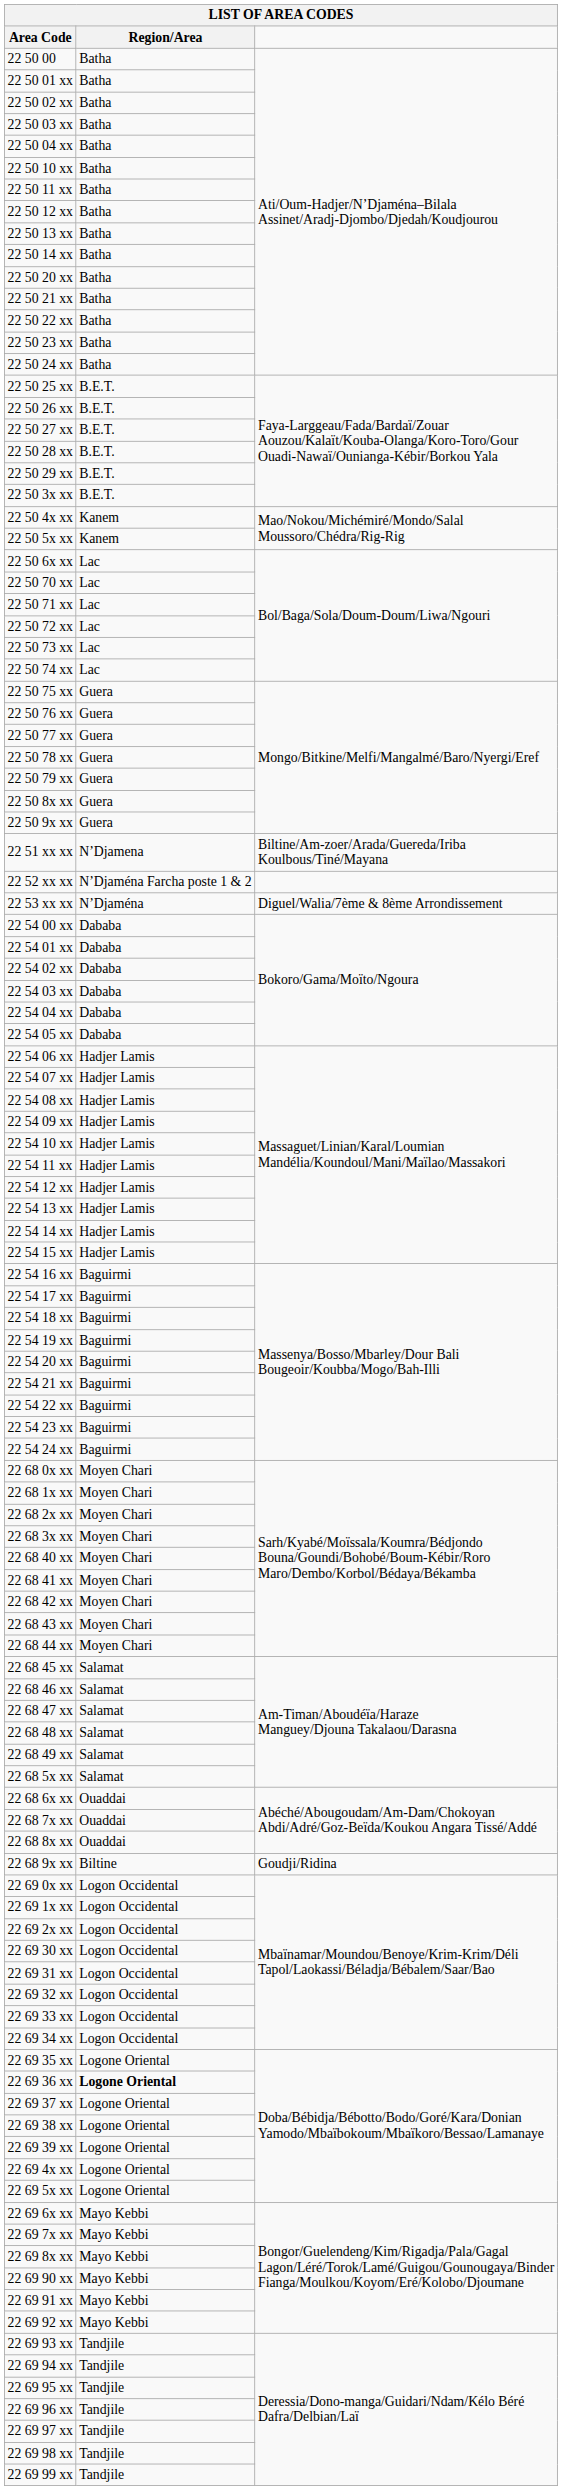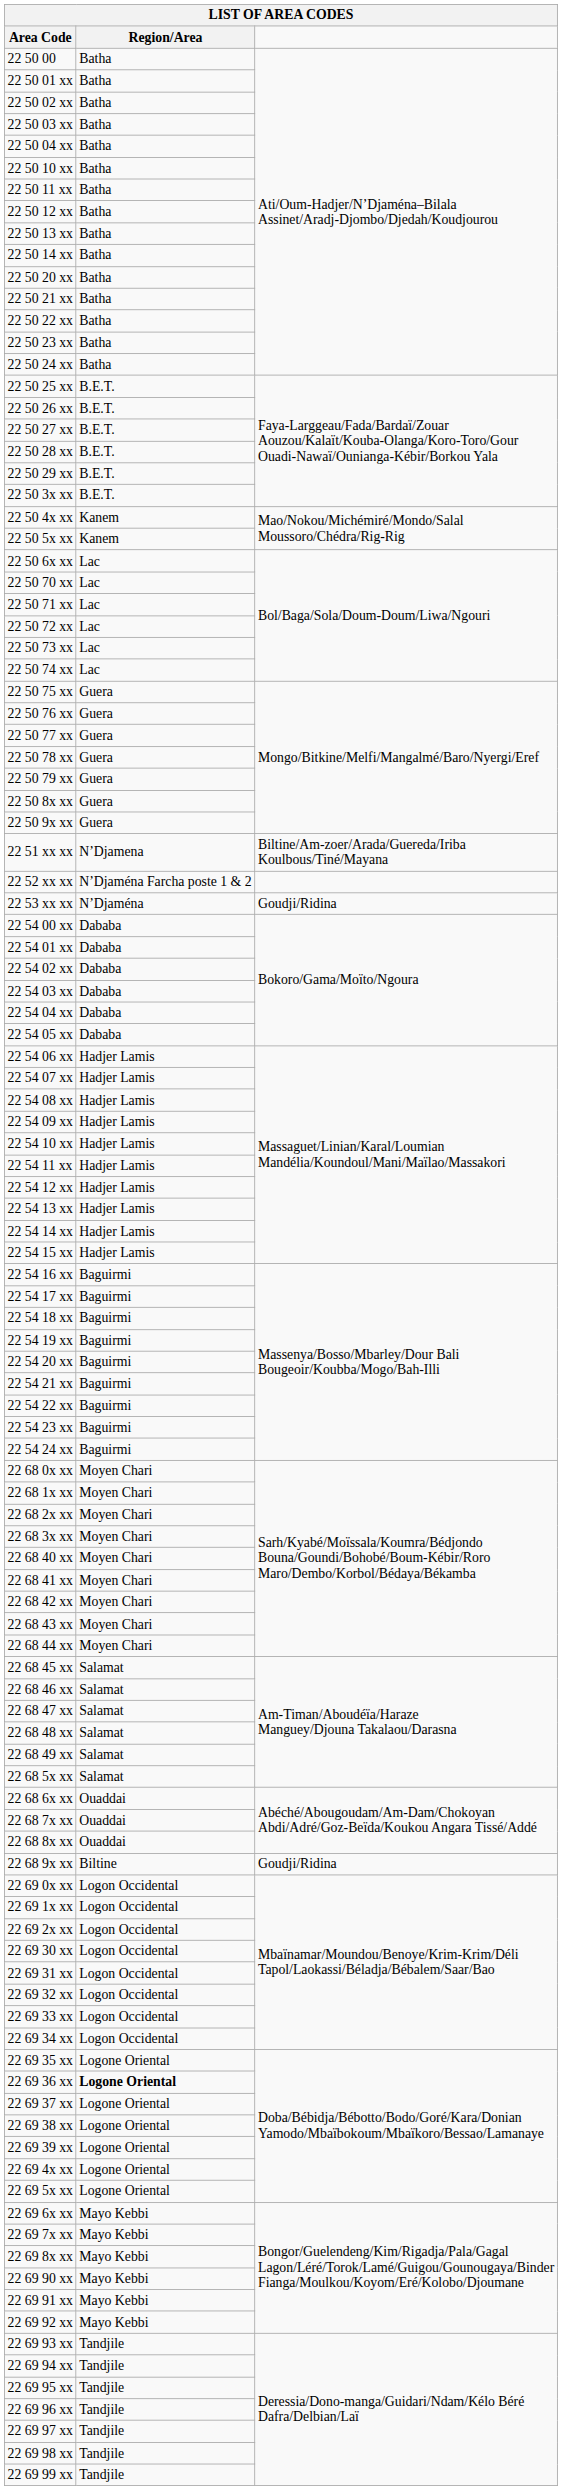 <table class="wikitable">
 <tr>
 <th colspan="3">LIST OF AREA CODES</th>
 </tr>
 <tr>
 <th>Area Code</th>
 <th>Region/Area</th>
 </tr>
 <tr>
 <td>22 50 00</td>
 <td>Batha</td>
 <td rowspan="15">Ati/Oum-Hadjer/N’Djaména–Bilala<br>Assinet/Aradj-Djombo/Djedah/Koudjourou</td>
 </tr>
 <tr>
 <td>22 50 01 xx</td>
 <td>Batha</td>
 </tr>
 <tr>
 <td>22 50 02 xx</td>
 <td>Batha</td>
 </tr>
 <tr>
 <td>22 50 03 xx</td>
 <td>Batha</td>
 </tr>
 <tr>
 <td>22 50 04 xx</td>
 <td>Batha</td>
 </tr>
 <tr>
 <td>22 50 10 xx</td>
 <td>Batha</td>
 </tr>
 <tr>
 <td>22 50 11 xx</td>
 <td>Batha</td>
 </tr>
 <tr>
 <td>22 50 12 xx</td>
 <td>Batha</td>
 </tr>
 <tr>
 <td>22 50 13 xx</td>
 <td>Batha</td>
 </tr>
 <tr>
 <td>22 50 14 xx</td>
 <td>Batha</td>
 </tr>
 <tr>
 <td>22 50 20 xx</td>
 <td>Batha</td>
 </tr>
 <tr>
 <td>22 50 21 xx</td>
 <td>Batha</td>
 </tr>
 <tr>
 <td>22 50 22 xx</td>
 <td>Batha</td>
 </tr>
 <tr>
 <td>22 50 23 xx</td>
 <td>Batha</td>
 </tr>
 <tr>
 <td>22 50 24 xx</td>
 <td>Batha</td>
 </tr>
 <tr>
 <td>22 50 25 xx</td>
 <td>B.E.T.</td>
 <td rowspan="6">Faya-Larggeau/Fada/Bardaï/Zouar<br>Aouzou/Kalaït/Kouba-Olanga/Koro-Toro/Gour<br>Ouadi-Nawaï/Ounianga-Kébir/Borkou Yala</td>
 </tr>
 <tr>
 <td>22 50 26 xx</td>
 <td>B.E.T.</td>
 </tr>
 <tr>
 <td>22 50 27 xx</td>
 <td>B.E.T.</td>
 </tr>
 <tr>
 <td>22 50 28 xx</td>
 <td>B.E.T.</td>
 </tr>
 <tr>
 <td>22 50 29 xx</td>
 <td>B.E.T.</td>
 </tr>
 <tr>
 <td>22 50 3x xx</td>
 <td>B.E.T.</td>
 </tr>
 <tr>
 <td>22 50 4x xx</td>
 <td>Kanem</td>
 <td rowspan="2">Mao/Nokou/Michémiré/Mondo/Salal<br>Moussoro/Chédra/Rig-Rig</td>
 </tr>
 <tr>
 <td>22 50 5x xx</td>
 <td>Kanem</td>
 </tr>
 <tr>
 <td>22 50 6x xx</td>
 <td>Lac</td>
 <td rowspan="6">Bol/Baga/Sola/Doum-Doum/Liwa/Ngouri</td>
 </tr>
 <tr>
 <td>22 50 70 xx</td>
 <td>Lac</td>
 </tr>
 <tr>
 <td>22 50 71 xx</td>
 <td>Lac</td>
 </tr>
 <tr>
 <td>22 50 72 xx</td>
 <td>Lac</td>
 </tr>
 <tr>
 <td>22 50 73 xx</td>
 <td>Lac</td>
 </tr>
 <tr>
 <td>22 50 74 xx</td>
 <td>Lac</td>
 </tr>
 <tr>
 <td>22 50 75 xx</td>
 <td>Guera</td>
 <td rowspan="7">Mongo/Bitkine/Melfi/Mangalmé/Baro/Nyergi/Eref</td>
 </tr>
 <tr>
 <td>22 50 76 xx</td>
 <td>Guera</td>
 </tr>
 <tr>
 <td>22 50 77 xx</td>
 <td>Guera</td>
 </tr>
 <tr>
 <td>22 50 78 xx</td>
 <td>Guera</td>
 </tr>
 <tr>
 <td>22 50 79 xx</td>
 <td>Guera</td>
 </tr>
 <tr>
 <td>22 50 8x xx</td>
 <td>Guera</td>
 </tr>
 <tr>
 <td>22 50 9x xx</td>
 <td>Guera</td>
 </tr>
 <tr>
 <td>22 51 xx xx</td>
 <td>N’Djamena</td>
 <td>Biltine/Am-zoer/Arada/Guereda/Iriba<br>Koulbous/Tiné/Mayana</td>
 </tr>
 <tr>
 <td>22 52 xx xx</td>
 <td>N’Djaména Farcha poste 1 & 2</td>
 <td></td>
 </tr>
 <tr>
 <td>22 53 xx xx</td>
 <td>N’Djaména</td>
-<td>Diguel/Walia/7ème & 8ème Arrondissement</td>
+<td>Goudji/Ridina</td>
 </tr>
 <tr>
 <td>22 54 00 xx</td>
 <td>Dababa</td>
 <td rowspan="6">Bokoro/Gama/Moïto/Ngoura</td>
 </tr>
 <tr>
 <td>22 54 01 xx</td>
 <td>Dababa</td>
 </tr>
 <tr>
 <td>22 54 02 xx</td>
 <td>Dababa</td>
 </tr>
 <tr>
 <td>22 54 03 xx</td>
 <td>Dababa</td>
 </tr>
 <tr>
 <td>22 54 04 xx</td>
 <td>Dababa</td>
 </tr>
 <tr>
 <td>22 54 05 xx</td>
 <td>Dababa</td>
 </tr>
 <tr>
 <td>22 54 06 xx</td>
 <td>Hadjer Lamis</td>
 <td rowspan="10">Massaguet/Linian/Karal/Loumian<br>Mandélia/Koundoul/Mani/Maïlao/Massakori</td>
 </tr>
 <tr>
 <td>22 54 07 xx</td>
 <td>Hadjer Lamis</td>
 </tr>
 <tr>
 <td>22 54 08 xx</td>
 <td>Hadjer Lamis</td>
 </tr>
 <tr>
 <td>22 54 09 xx</td>
 <td>Hadjer Lamis</td>
 </tr>
 <tr>
 <td>22 54 10 xx</td>
 <td>Hadjer Lamis</td>
 </tr>
 <tr>
 <td>22 54 11 xx</td>
 <td>Hadjer Lamis</td>
 </tr>
 <tr>
 <td>22 54 12 xx</td>
 <td>Hadjer Lamis</td>
 </tr>
 <tr>
 <td>22 54 13 xx</td>
 <td>Hadjer Lamis</td>
 </tr>
 <tr>
 <td>22 54 14 xx</td>
 <td>Hadjer Lamis</td>
 </tr>
 <tr>
 <td>22 54 15 xx</td>
 <td>Hadjer Lamis</td>
 </tr>
 <tr>
 <td>22 54 16 xx</td>
 <td>Baguirmi</td>
 <td rowspan="9">Massenya/Bosso/Mbarley/Dour Bali<br>Bougeoir/Koubba/Mogo/Bah-Illi</td>
 </tr>
 <tr>
 <td>22 54 17 xx</td>
 <td>Baguirmi</td>
 </tr>
 <tr>
 <td>22 54 18 xx</td>
 <td>Baguirmi</td>
 </tr>
 <tr>
 <td>22 54 19 xx</td>
 <td>Baguirmi</td>
 </tr>
 <tr>
 <td>22 54 20 xx</td>
 <td>Baguirmi</td>
 </tr>
 <tr>
 <td>22 54 21 xx</td>
 <td>Baguirmi</td>
 </tr>
 <tr>
 <td>22 54 22 xx</td>
 <td>Baguirmi</td>
 </tr>
 <tr>
 <td>22 54 23 xx</td>
 <td>Baguirmi</td>
 </tr>
 <tr>
 <td>22 54 24 xx</td>
 <td>Baguirmi</td>
 </tr>
 <tr>
 <td>22 68 0x xx</td>
 <td>Moyen Chari</td>
 <td rowspan="9">Sarh/Kyabé/Moïssala/Koumra/Bédjondo<br>Bouna/Goundi/Bohobé/Boum-Kébir/Roro<br>Maro/Dembo/Korbol/Bédaya/Békamba</td>
 </tr>
 <tr>
 <td>22 68 1x xx</td>
 <td>Moyen Chari</td>
 </tr>
 <tr>
 <td>22 68 2x xx</td>
 <td>Moyen Chari</td>
 </tr>
 <tr>
 <td>22 68 3x xx</td>
 <td>Moyen Chari</td>
 </tr>
 <tr>
 <td>22 68 40 xx</td>
 <td>Moyen Chari</td>
 </tr>
 <tr>
 <td>22 68 41 xx</td>
 <td>Moyen Chari</td>
 </tr>
 <tr>
 <td>22 68 42 xx</td>
 <td>Moyen Chari</td>
 </tr>
 <tr>
 <td>22 68 43 xx</td>
 <td>Moyen Chari</td>
 </tr>
 <tr>
 <td>22 68 44 xx</td>
 <td>Moyen Chari</td>
 </tr>
 <tr>
 <td>22 68 45 xx</td>
 <td>Salamat</td>
 <td rowspan="6">Am-Timan/Aboudéïa/Haraze<br>Manguey/Djouna Takalaou/Darasna</td>
 </tr>
 <tr>
 <td>22 68 46 xx</td>
 <td>Salamat</td>
 </tr>
 <tr>
 <td>22 68 47 xx</td>
 <td>Salamat</td>
 </tr>
 <tr>
 <td>22 68 48 xx</td>
 <td>Salamat</td>
 </tr>
 <tr>
 <td>22 68 49 xx</td>
 <td>Salamat</td>
 </tr>
 <tr>
 <td>22 68 5x xx</td>
 <td>Salamat</td>
 </tr>
 <tr>
 <td>22 68 6x xx</td>
 <td>Ouaddai</td>
 <td rowspan="3">Abéché/Abougoudam/Am-Dam/Chokoyan<br>Abdi/Adré/Goz-Beïda/Koukou Angara Tissé/Addé</td>
 </tr>
 <tr>
 <td>22 68 7x xx</td>
 <td>Ouaddai</td>
 </tr>
 <tr>
 <td>22 68 8x xx</td>
 <td>Ouaddai</td>
 </tr>
 <tr>
 <td>22 68 9x xx</td>
 <td>Biltine</td>
 <td>Goudji/Ridina</td>
 </tr>
 <tr>
 <td>22 69 0x xx</td>
 <td>Logon Occidental</td>
 <td rowspan="8">Mbaïnamar/Moundou/Benoye/Krim-Krim/Déli<br>Tapol/Laokassi/Béladja/Bébalem/Saar/Bao</td>
 </tr>
 <tr>
 <td>22 69 1x xx</td>
 <td>Logon Occidental</td>
 </tr>
 <tr>
 <td>22 69 2x xx</td>
 <td>Logon Occidental</td>
 </tr>
 <tr>
 <td>22 69 30 xx</td>
 <td>Logon Occidental</td>
 </tr>
 <tr>
 <td>22 69 31 xx</td>
 <td>Logon Occidental</td>
 </tr>
 <tr>
 <td>22 69 32 xx</td>
 <td>Logon Occidental</td>
 </tr>
 <tr>
 <td>22 69 33 xx</td>
 <td>Logon Occidental</td>
 </tr>
 <tr>
 <td>22 69 34 xx</td>
 <td>Logon Occidental</td>
 </tr>
 <tr>
 <td>22 69 35 xx</td>
 <td>Logone Oriental</td>
 <td rowspan="7">Doba/Bébidja/Bébotto/Bodo/Goré/Kara/Donian<br>Yamodo/Mbaïbokoum/Mbaïkoro/Bessao/Lamanaye</td>
 </tr>
 <tr>
 <td>22 69 36 xx</td>
 <td><strong>Logone Oriental</strong></td>
 </tr>
 <tr>
 <td>22 69 37 xx</td>
 <td>Logone Oriental</td>
 </tr>
 <tr>
 <td>22 69 38 xx</td>
 <td>Logone Oriental</td>
 </tr>
 <tr>
 <td>22 69 39 xx</td>
 <td>Logone Oriental</td>
 </tr>
 <tr>
 <td>22 69 4x xx</td>
 <td>Logone Oriental</td>
 </tr>
 <tr>
 <td>22 69 5x xx</td>
 <td>Logone Oriental</td>
 </tr>
 <tr>
 <td>22 69 6x xx</td>
 <td>Mayo Kebbi</td>
 <td rowspan="6">Bongor/Guelendeng/Kim/Rigadja/Pala/Gagal<br>Lagon/Léré/Torok/Lamé/Guigou/Gounougaya/Binder<br>Fianga/Moulkou/Koyom/Eré/Kolobo/Djoumane</td>
 </tr>
 <tr>
 <td>22 69 7x xx</td>
 <td>Mayo Kebbi</td>
 </tr>
 <tr>
 <td>22 69 8x xx</td>
 <td>Mayo Kebbi</td>
 </tr>
 <tr>
 <td>22 69 90 xx</td>
 <td>Mayo Kebbi</td>
 </tr>
 <tr>
 <td>22 69 91 xx</td>
 <td>Mayo Kebbi</td>
 </tr>
 <tr>
 <td>22 69 92 xx</td>
 <td>Mayo Kebbi</td>
 </tr>
 <tr>
 <td>22 69 93 xx</td>
 <td>Tandjile</td>
 <td rowspan="7">Deressia/Dono-manga/Guidari/Ndam/Kélo Béré<br>Dafra/Delbian/Laï</td>
 </tr>
 <tr>
 <td>22 69 94 xx</td>
 <td>Tandjile</td>
 </tr>
 <tr>
 <td>22 69 95 xx</td>
 <td>Tandjile</td>
 </tr>
 <tr>
 <td>22 69 96 xx</td>
 <td>Tandjile</td>
 </tr>
 <tr>
 <td>22 69 97 xx</td>
 <td>Tandjile</td>
 </tr>
 <tr>
 <td>22 69 98 xx</td>
 <td>Tandjile</td>
 </tr>
 <tr>
 <td>22 69 99 xx</td>
 <td>Tandjile</td>
 </tr>
 </table>
